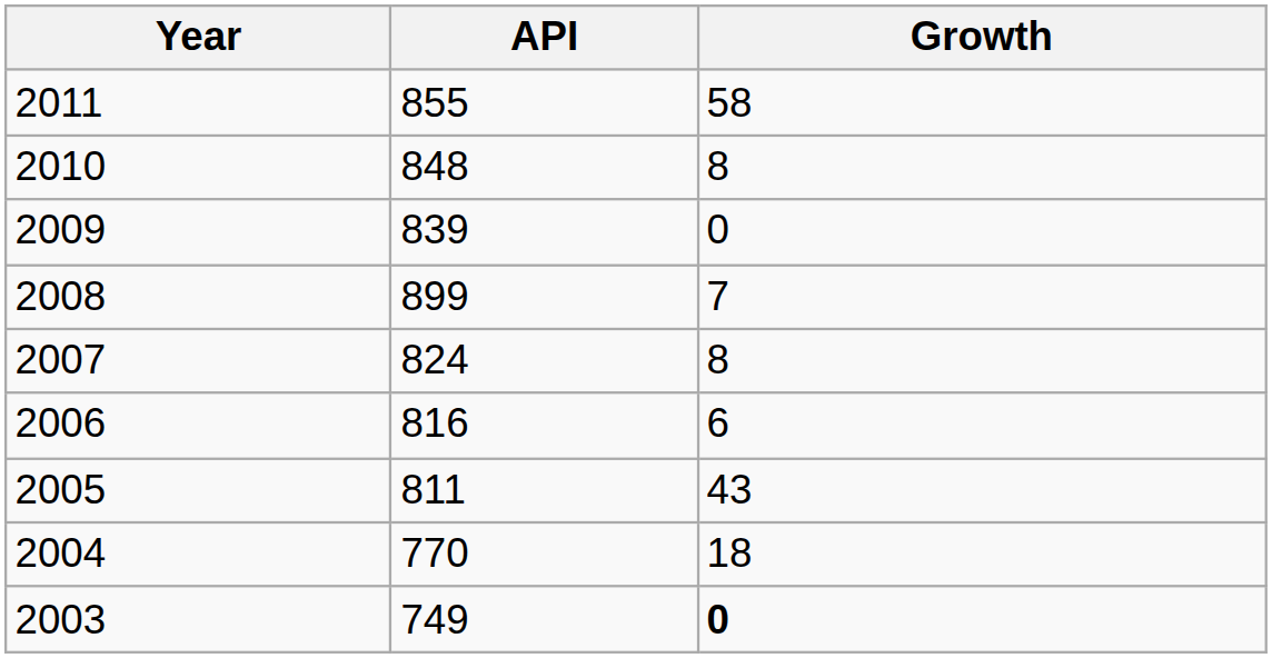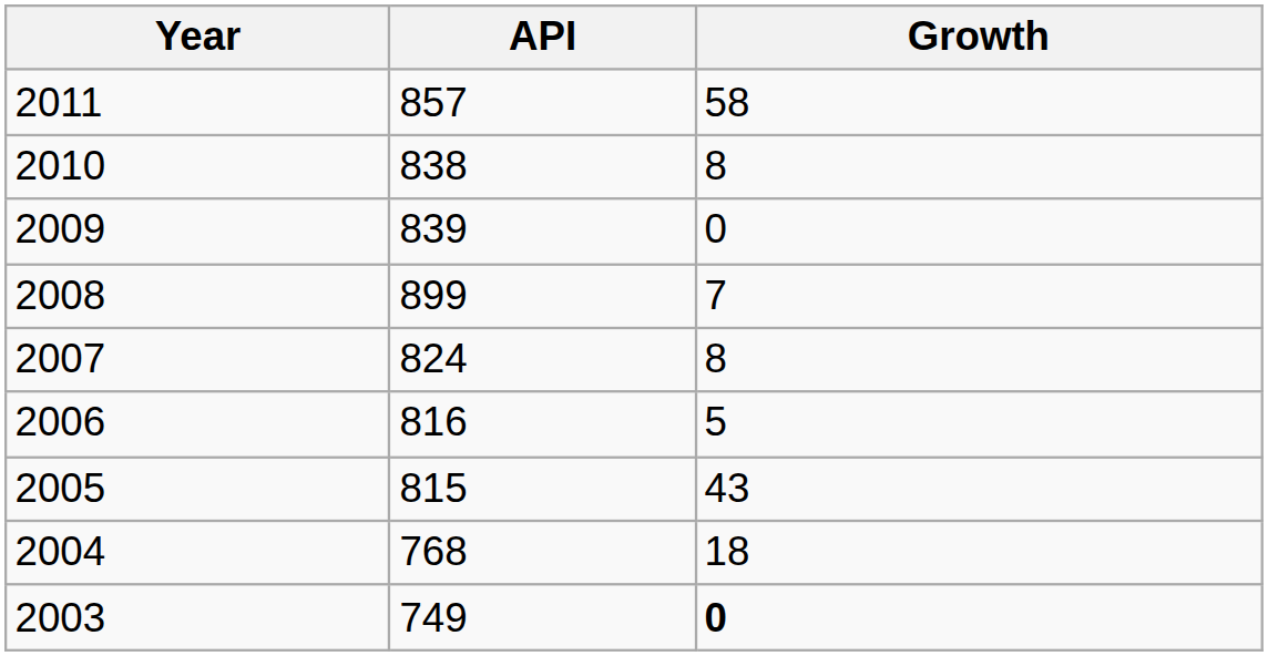 <table class="wikitable" style="width:25%;">
 <tr>
 <th>Year</th>
 <th>API</th>
 <th>Growth</th>
 </tr>
 <tr>
 <td>2011</td>
-<td>855</td>
+<td>857</td>
 <td>58</td>
 </tr>
 <tr>
 <td>2010</td>
-<td>848</td>
+<td>838</td>
 <td>8</td>
 </tr>
 <tr>
 <td>2009</td>
 <td>839</td>
 <td>0</td>
 </tr>
 <tr>
 <td>2008</td>
 <td>899</td>
 <td>7</td>
 </tr>
 <tr>
 <td>2007</td>
 <td>824</td>
 <td>8</td>
 </tr>
 <tr>
 <td>2006</td>
 <td>816</td>
-<td>6</td>
+<td>5</td>
 </tr>
 <tr>
 <td>2005</td>
-<td>811</td>
+<td>815</td>
 <td>43</td>
 </tr>
 <tr>
 <td>2004</td>
-<td>770</td>
+<td>768</td>
 <td>18</td>
 </tr>
 <tr>
 <td>2003</td>
 <td>749</td>
 <td><strong>0</strong></td>
 </tr>
 </table>
